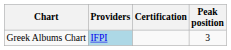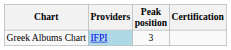 <table class="wikitable">
 <tr style="background:#ebf5ff;">
 <th align="left">Chart</th>
 <th align="left">Providers</th>
+<th align="left">Peak<br>position</th>
 <th align="left">Certification</th>
-<th align="left">Peak<br>position</th>
 </tr>
 <tr>
 <td align="left">Greek Albums Chart</td>
 <td align="left" style="background: lightblue;"><a href='#'>IFPI</a></td>
+<td style="text-align:center;">3</td>
 <td align="left"></td>
-<td style="text-align:center;">3</td>
 </tr>
 </table>
